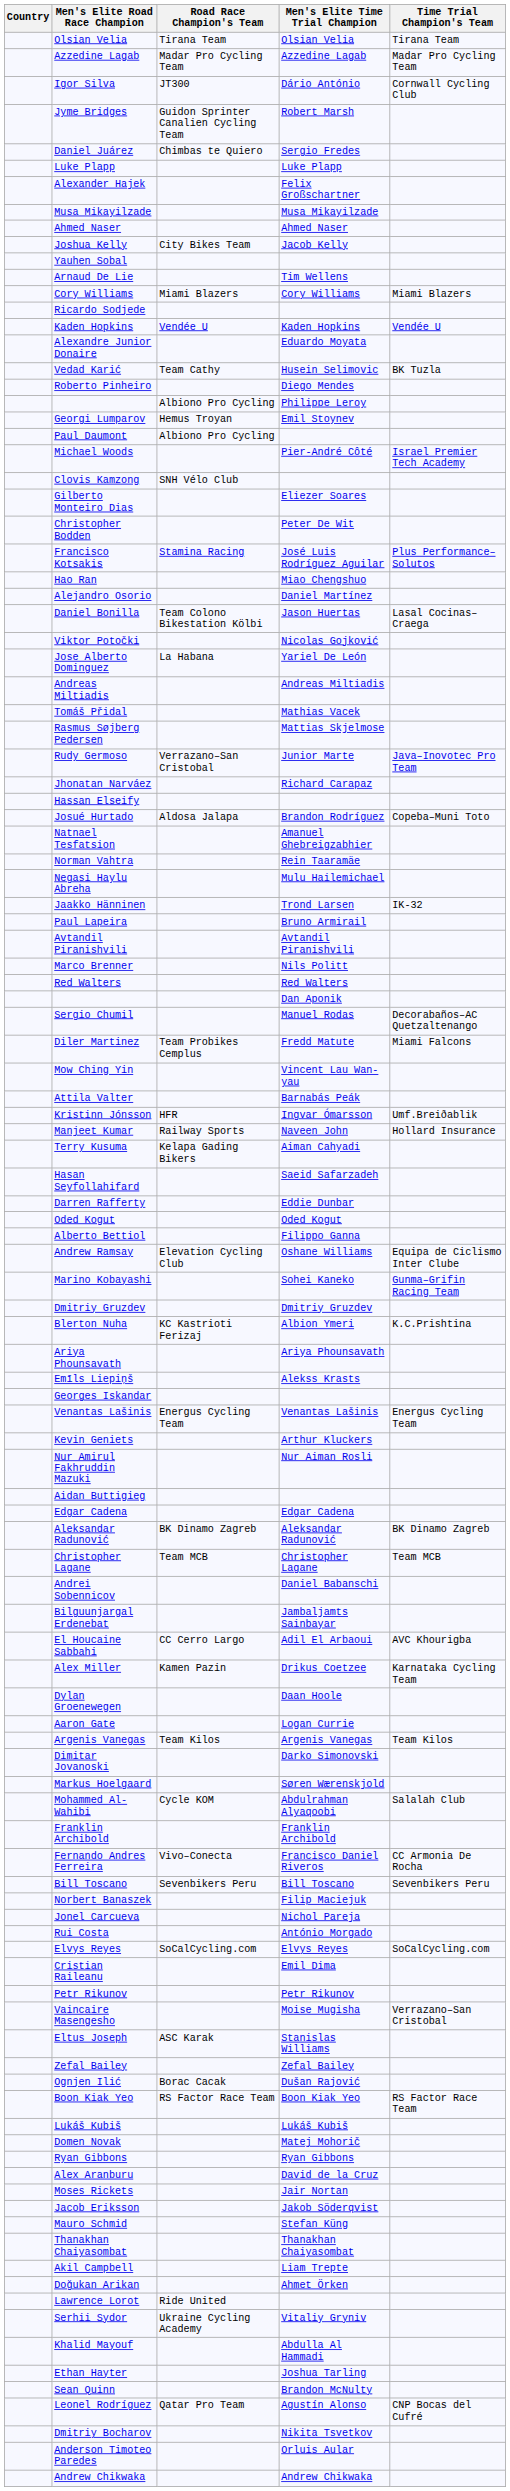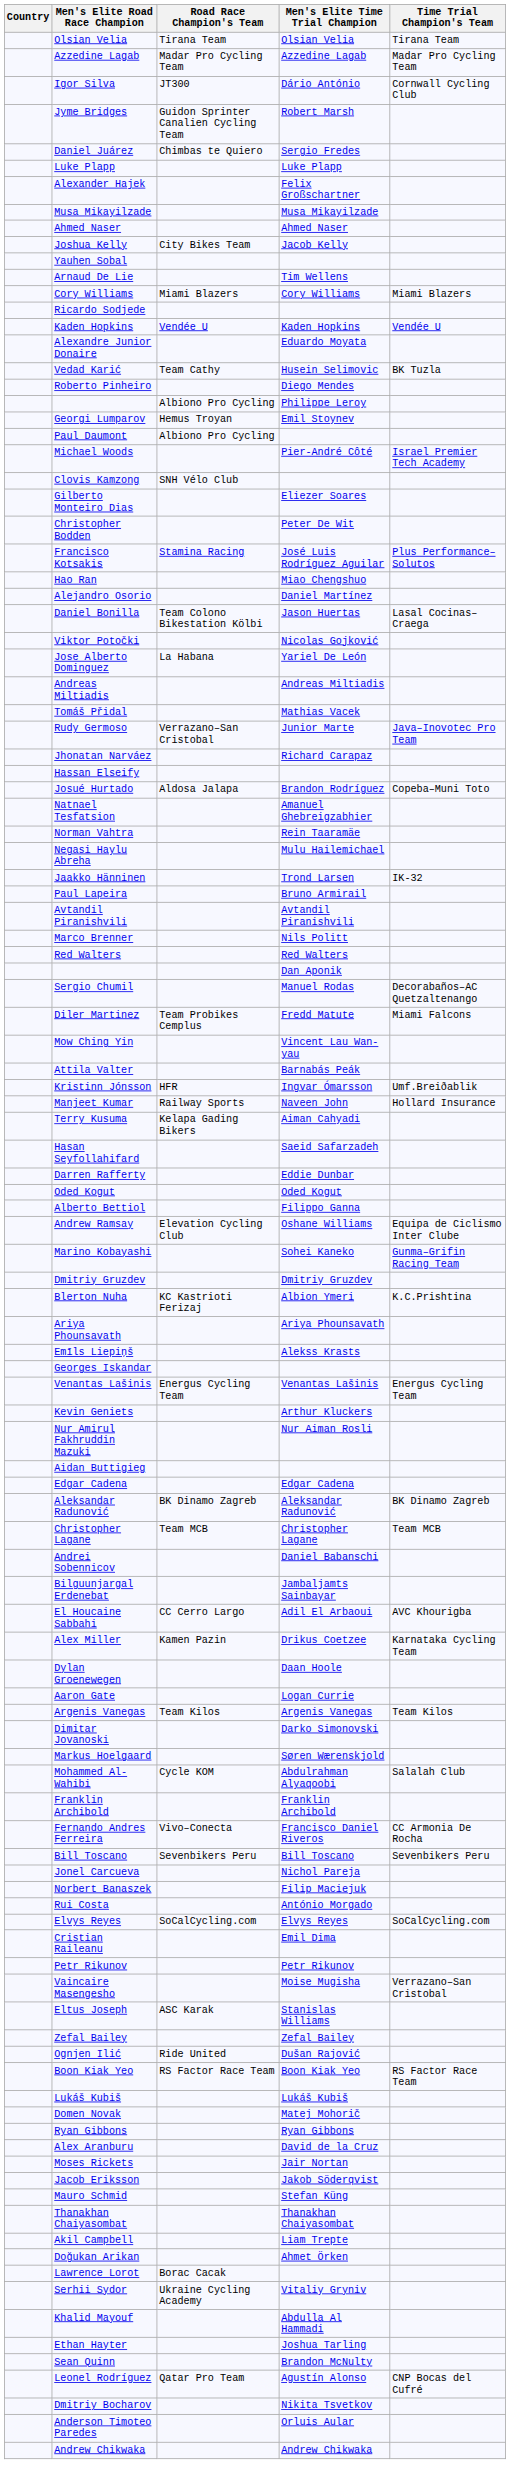 <table class="wikitable sortable"  style="background:#f7f8ff; font-size:95%; border:gray solid 1px;">
 <tr style="background:#ccc; text-align:center;">
 <th>Country</th>
 <th>Men's Elite Road Race Champion</th>
 <th>Road Race Champion's Team</th>
 <th>Men's Elite Time Trial Champion</th>
 <th>Time Trial Champion's Team</th>
 </tr>
 <tr style="vertical-align:top;">
 <td></td>
 <td><a href='#'>Olsian Velia</a></td>
 <td>Tirana Team</td>
 <td><a href='#'>Olsian Velia</a></td>
 <td>Tirana Team</td>
 </tr>
 <tr style="vertical-align:top;">
 <td></td>
 <td><a href='#'>Azzedine Lagab</a></td>
 <td>Madar Pro Cycling Team</td>
 <td><a href='#'>Azzedine Lagab</a></td>
 <td>Madar Pro Cycling Team</td>
 </tr>
 <tr style="vertical-align:top;">
 <td></td>
 <td><a href='#'>Igor Silva</a></td>
 <td>JT300</td>
 <td><a href='#'>Dário António</a></td>
 <td>Cornwall Cycling Club</td>
 </tr>
 <tr style="vertical-align:top;">
 <td></td>
 <td><a href='#'>Jyme Bridges</a></td>
 <td>Guidon Sprinter Canalien Cycling Team</td>
 <td><a href='#'>Robert Marsh</a></td>
 <td></td>
 </tr>
 <tr style="vertical-align:top;">
 <td></td>
 <td><a href='#'>Daniel Juárez</a></td>
 <td>Chimbas te Quiero</td>
 <td><a href='#'>Sergio Fredes</a></td>
 <td></td>
 </tr>
 <tr style="vertical-align:top;">
 <td></td>
 <td><a href='#'>Luke Plapp</a></td>
 <td></td>
 <td><a href='#'>Luke Plapp</a></td>
 <td></td>
 </tr>
 <tr style="vertical-align:top;">
 <td></td>
 <td><a href='#'>Alexander Hajek</a></td>
 <td></td>
 <td><a href='#'>Felix Großschartner</a></td>
 <td></td>
 </tr>
 <tr style="vertical-align:top;">
 <td></td>
 <td><a href='#'>Musa Mikayilzade</a></td>
 <td></td>
 <td><a href='#'>Musa Mikayilzade</a></td>
 <td></td>
 </tr>
 <tr style="vertical-align:top;">
 <td></td>
 <td><a href='#'>Ahmed Naser</a></td>
 <td></td>
 <td><a href='#'>Ahmed Naser</a></td>
 <td></td>
 </tr>
 <tr style="vertical-align:top;">
 <td></td>
 <td><a href='#'>Joshua Kelly</a></td>
 <td>City Bikes Team</td>
 <td><a href='#'>Jacob Kelly</a></td>
 <td></td>
 </tr>
 <tr style="vertical-align:top;">
 <td></td>
 <td><a href='#'>Yauhen Sobal</a></td>
 <td></td>
 <td></td>
 <td></td>
 </tr>
 <tr style="vertical-align:top;">
 <td></td>
 <td><a href='#'>Arnaud De Lie</a></td>
 <td></td>
 <td><a href='#'>Tim Wellens</a></td>
 <td></td>
 </tr>
 <tr style="vertical-align:top;">
 <td></td>
 <td><a href='#'>Cory Williams</a></td>
 <td>Miami Blazers</td>
 <td><a href='#'>Cory Williams</a></td>
 <td>Miami Blazers</td>
 </tr>
 <tr style="vertical-align:top;">
 <td></td>
 <td><a href='#'>Ricardo Sodjede</a></td>
 <td></td>
 <td></td>
 <td></td>
 </tr>
 <tr style="vertical-align:top;">
 <td></td>
 <td><a href='#'>Kaden Hopkins</a></td>
 <td><a href='#'>Vendée U</a></td>
 <td><a href='#'>Kaden Hopkins</a></td>
 <td><a href='#'>Vendée U</a></td>
 </tr>
 <tr style="vertical-align:top;">
 <td></td>
 <td><a href='#'>Alexandre Junior Donaire</a></td>
 <td></td>
 <td><a href='#'>Eduardo Moyata</a></td>
 <td></td>
 </tr>
 <tr style="vertical-align:top;">
 <td></td>
 <td><a href='#'>Vedad Karić</a></td>
 <td>Team Cathy</td>
 <td><a href='#'>Husein Selimovic</a></td>
 <td>BK Tuzla</td>
 </tr>
 <tr style="vertical-align:top;">
 <td></td>
 <td><a href='#'>Roberto Pinheiro</a></td>
 <td></td>
 <td><a href='#'>Diego Mendes</a></td>
 <td></td>
 </tr>
 <tr style="vertical-align:top;">
 <td></td>
 <td></td>
 <td>Albiono Pro Cycling</td>
 <td><a href='#'>Philippe Leroy</a></td>
 <td></td>
 </tr>
 <tr style="vertical-align:top;">
 <td></td>
 <td><a href='#'>Georgi Lumparov</a></td>
 <td>Hemus Troyan</td>
 <td><a href='#'>Emil Stoynev</a></td>
 <td></td>
 </tr>
 <tr style="vertical-align:top;">
 <td></td>
 <td><a href='#'>Paul Daumont</a></td>
 <td>Albiono Pro Cycling</td>
 <td></td>
 <td></td>
 </tr>
 <tr style="vertical-align:top;">
 <td></td>
 <td><a href='#'>Michael Woods</a></td>
 <td></td>
 <td><a href='#'>Pier-André Côté</a></td>
 <td><a href='#'>Israel Premier Tech Academy</a></td>
 </tr>
 <tr style="vertical-align:top;">
 <td></td>
 <td><a href='#'>Clovis Kamzong</a></td>
 <td>SNH Vélo Club</td>
 <td></td>
 <td></td>
 </tr>
 <tr style="vertical-align:top;">
 <td></td>
 <td><a href='#'>Gilberto Monteiro Dias</a></td>
 <td></td>
 <td><a href='#'>Eliezer Soares</a></td>
 <td></td>
 </tr>
 <tr style="vertical-align:top;">
 <td></td>
 <td><a href='#'>Christopher Bodden</a></td>
 <td></td>
 <td><a href='#'>Peter De Wit</a></td>
 <td></td>
 </tr>
 <tr style="vertical-align:top;">
 <td></td>
 <td><a href='#'>Francisco Kotsakis</a></td>
 <td><a href='#'>Stamina Racing</a></td>
 <td><a href='#'>José Luis Rodríguez Aguilar</a></td>
 <td><a href='#'>Plus Performance–Solutos</a></td>
 </tr>
 <tr style="vertical-align:top;">
 <td></td>
 <td><a href='#'>Hao Ran</a></td>
 <td></td>
 <td><a href='#'>Miao Chengshuo</a></td>
 <td></td>
 </tr>
 <tr style="vertical-align:top;">
 <td></td>
 <td><a href='#'>Alejandro Osorio</a></td>
 <td></td>
 <td><a href='#'>Daniel Martínez</a></td>
 <td></td>
 </tr>
 <tr style="vertical-align:top;">
 <td></td>
 <td><a href='#'>Daniel Bonilla</a></td>
 <td>Team Colono Bikestation Kölbi</td>
 <td><a href='#'>Jason Huertas</a></td>
 <td>Lasal Cocinas–Craega</td>
 </tr>
 <tr style="vertical-align:top;">
 <td></td>
 <td><a href='#'>Viktor Potočki</a></td>
 <td></td>
 <td><a href='#'>Nicolas Gojković</a></td>
 <td></td>
 </tr>
 <tr style="vertical-align:top;">
 <td></td>
 <td><a href='#'>Jose Alberto Dominguez</a></td>
 <td>La Habana</td>
 <td><a href='#'>Yariel De León</a></td>
 <td></td>
 </tr>
 <tr style="vertical-align:top;">
 <td></td>
 <td><a href='#'>Andreas Miltiadis</a></td>
 <td></td>
 <td><a href='#'>Andreas Miltiadis</a></td>
 <td></td>
 </tr>
 <tr style="vertical-align:top;">
 <td></td>
 <td><a href='#'>Tomáš Přidal</a></td>
 <td></td>
 <td><a href='#'>Mathias Vacek</a></td>
-<td></td>
-</tr>
-<tr style="vertical-align:top;">
-<td></td>
-<td><a href='#'>Rasmus Søjberg Pedersen</a></td>
-<td></td>
-<td><a href='#'>Mattias Skjelmose</a></td>
 <td></td>
 </tr>
 <tr style="vertical-align:top;">
 <td></td>
 <td><a href='#'>Rudy Germoso</a></td>
 <td>Verrazano–San Cristobal</td>
 <td><a href='#'>Junior Marte</a></td>
 <td><a href='#'>Java–Inovotec Pro Team</a></td>
 </tr>
 <tr style="vertical-align:top;">
 <td></td>
 <td><a href='#'>Jhonatan Narváez</a></td>
 <td></td>
 <td><a href='#'>Richard Carapaz</a></td>
 <td></td>
 </tr>
 <tr style="vertical-align:top;">
 <td></td>
 <td><a href='#'>Hassan Elseify</a></td>
 <td></td>
 <td></td>
 <td></td>
 </tr>
 <tr style="vertical-align:top;">
 <td></td>
 <td><a href='#'>Josué Hurtado</a></td>
 <td>Aldosa Jalapa</td>
 <td><a href='#'>Brandon Rodríguez</a></td>
 <td>Copeba–Muni Toto</td>
 </tr>
 <tr style="vertical-align:top;">
 <td></td>
 <td><a href='#'>Natnael Tesfatsion</a></td>
 <td></td>
 <td><a href='#'>Amanuel Ghebreigzabhier</a></td>
 <td></td>
 </tr>
 <tr style="vertical-align:top;">
 <td></td>
 <td><a href='#'>Norman Vahtra</a></td>
 <td></td>
 <td><a href='#'>Rein Taaramäe</a></td>
 <td></td>
 </tr>
 <tr style="vertical-align:top;">
 <td></td>
 <td><a href='#'>Negasi Haylu Abreha</a></td>
 <td></td>
 <td><a href='#'>Mulu Hailemichael</a></td>
 <td></td>
 </tr>
 <tr style="vertical-align:top;">
 <td></td>
 <td><a href='#'>Jaakko Hänninen</a></td>
 <td></td>
 <td><a href='#'>Trond Larsen</a></td>
 <td>IK-32</td>
 </tr>
 <tr style="vertical-align:top;">
 <td></td>
 <td><a href='#'>Paul Lapeira</a></td>
 <td></td>
 <td><a href='#'>Bruno Armirail</a></td>
 <td></td>
 </tr>
 <tr style="vertical-align:top;">
 <td></td>
 <td><a href='#'>Avtandil Piranishvili</a></td>
 <td></td>
 <td><a href='#'>Avtandil Piranishvili</a></td>
 <td></td>
 </tr>
 <tr style="vertical-align:top;">
 <td></td>
 <td><a href='#'>Marco Brenner</a></td>
 <td></td>
 <td><a href='#'>Nils Politt</a></td>
 <td></td>
 </tr>
 <tr style="vertical-align:top;">
 <td></td>
 <td><a href='#'>Red Walters</a></td>
 <td></td>
 <td><a href='#'>Red Walters</a></td>
 <td></td>
 </tr>
 <tr style="vertical-align:top;">
 <td></td>
 <td></td>
 <td></td>
 <td><a href='#'>Dan Aponik</a></td>
 <td></td>
 </tr>
 <tr style="vertical-align:top;">
 <td></td>
 <td><a href='#'>Sergio Chumil</a></td>
 <td></td>
 <td><a href='#'>Manuel Rodas</a></td>
 <td>Decorabaños–AC Quetzaltenango</td>
 </tr>
 <tr style="vertical-align:top;">
 <td></td>
 <td><a href='#'>Diler Martinez</a></td>
 <td>Team Probikes Cemplus</td>
 <td><a href='#'>Fredd Matute</a></td>
 <td>Miami Falcons</td>
 </tr>
 <tr style="vertical-align:top;">
 <td></td>
 <td><a href='#'>Mow Ching Yin</a></td>
 <td></td>
 <td><a href='#'>Vincent Lau Wan-yau</a></td>
 <td></td>
 </tr>
 <tr style="vertical-align:top;">
 <td></td>
 <td><a href='#'>Attila Valter</a></td>
 <td></td>
 <td><a href='#'>Barnabás Peák</a></td>
 <td></td>
 </tr>
 <tr style="vertical-align:top;">
 <td></td>
 <td><a href='#'>Kristinn Jónsson</a></td>
 <td>HFR</td>
 <td><a href='#'>Ingvar Ómarsson</a></td>
 <td>Umf.Breiðablik</td>
 </tr>
 <tr style="vertical-align:top;">
 <td></td>
 <td><a href='#'>Manjeet Kumar</a></td>
 <td>Railway Sports</td>
 <td><a href='#'>Naveen John</a></td>
 <td>Hollard Insurance</td>
 </tr>
 <tr style="vertical-align:top;">
 <td></td>
 <td><a href='#'>Terry Kusuma</a></td>
 <td>Kelapa Gading Bikers</td>
 <td><a href='#'>Aiman Cahyadi</a></td>
 <td></td>
 </tr>
 <tr style="vertical-align:top;">
 <td></td>
 <td><a href='#'>Hasan Seyfollahifard</a></td>
 <td></td>
 <td><a href='#'>Saeid Safarzadeh</a></td>
 <td></td>
 </tr>
 <tr style="vertical-align:top;">
 <td></td>
 <td><a href='#'>Darren Rafferty</a></td>
 <td></td>
 <td><a href='#'>Eddie Dunbar</a></td>
 <td></td>
 </tr>
 <tr style="vertical-align:top;">
 <td></td>
 <td><a href='#'>Oded Kogut</a></td>
 <td></td>
 <td><a href='#'>Oded Kogut</a></td>
 <td></td>
 </tr>
 <tr style="vertical-align:top;">
 <td></td>
 <td><a href='#'>Alberto Bettiol</a></td>
 <td></td>
 <td><a href='#'>Filippo Ganna</a></td>
 <td></td>
 </tr>
 <tr style="vertical-align:top;">
 <td></td>
 <td><a href='#'>Andrew Ramsay</a></td>
 <td>Elevation Cycling Club</td>
 <td><a href='#'>Oshane Williams</a></td>
 <td>Equipa de Ciclismo Inter Clube</td>
 </tr>
 <tr style="vertical-align:top;">
 <td></td>
 <td><a href='#'>Marino Kobayashi</a></td>
 <td></td>
 <td><a href='#'>Sohei Kaneko</a></td>
 <td><a href='#'>Gunma–Grifin Racing Team</a></td>
 </tr>
 <tr style="vertical-align:top;">
 <td></td>
 <td><a href='#'>Dmitriy Gruzdev</a></td>
 <td></td>
 <td><a href='#'>Dmitriy Gruzdev</a></td>
 <td></td>
 </tr>
 <tr style="vertical-align:top;">
 <td></td>
 <td><a href='#'>Blerton Nuha</a></td>
 <td>KC Kastrioti Ferizaj</td>
 <td><a href='#'>Albion Ymeri</a></td>
 <td>K.C.Prishtina</td>
 </tr>
 <tr style="vertical-align:top;">
 <td></td>
 <td><a href='#'>Ariya Phounsavath</a></td>
 <td></td>
 <td><a href='#'>Ariya Phounsavath</a></td>
 <td></td>
 </tr>
 <tr style="vertical-align:top;">
 <td></td>
 <td><a href='#'>Emīls Liepiņš</a></td>
 <td></td>
 <td><a href='#'>Alekss Krasts</a></td>
 <td></td>
 </tr>
 <tr style="vertical-align:top;">
 <td></td>
 <td><a href='#'>Georges Iskandar</a></td>
 <td></td>
 <td></td>
 <td></td>
 </tr>
 <tr style="vertical-align:top;">
 <td></td>
 <td><a href='#'>Venantas Lašinis</a></td>
 <td>Energus Cycling Team</td>
 <td><a href='#'>Venantas Lašinis</a></td>
 <td>Energus Cycling Team</td>
 </tr>
 <tr style="vertical-align:top;">
 <td></td>
 <td><a href='#'>Kevin Geniets</a></td>
 <td></td>
 <td><a href='#'>Arthur Kluckers</a></td>
 <td></td>
 </tr>
 <tr style="vertical-align:top;">
 <td></td>
 <td><a href='#'>Nur Amirul Fakhruddin Mazuki</a></td>
 <td></td>
 <td><a href='#'>Nur Aiman Rosli</a></td>
 <td></td>
 </tr>
 <tr style="vertical-align:top;">
 <td></td>
 <td><a href='#'>Aidan Buttigieg</a></td>
 <td></td>
 <td></td>
 <td></td>
 </tr>
 <tr style="vertical-align:top;">
 <td></td>
 <td><a href='#'>Edgar Cadena</a></td>
 <td></td>
 <td><a href='#'>Edgar Cadena</a></td>
 <td></td>
 </tr>
 <tr style="vertical-align:top;">
 <td></td>
 <td><a href='#'>Aleksandar Radunović</a></td>
 <td>BK Dinamo Zagreb</td>
 <td><a href='#'>Aleksandar Radunović</a></td>
 <td>BK Dinamo Zagreb</td>
 </tr>
 <tr style="vertical-align:top;">
 <td></td>
 <td><a href='#'>Christopher Lagane</a></td>
 <td>Team MCB</td>
 <td><a href='#'>Christopher Lagane</a></td>
 <td>Team MCB</td>
 </tr>
 <tr style="vertical-align:top;">
 <td></td>
 <td><a href='#'>Andrei Sobennicov</a></td>
 <td></td>
 <td><a href='#'>Daniel Babanschi</a></td>
 <td></td>
 </tr>
 <tr style="vertical-align:top;">
 <td></td>
 <td><a href='#'>Bilguunjargal Erdenebat</a></td>
 <td></td>
 <td><a href='#'>Jambaljamts Sainbayar</a></td>
 <td></td>
 </tr>
 <tr style="vertical-align:top;">
 <td></td>
 <td><a href='#'>El Houcaine Sabbahi</a></td>
 <td>CC Cerro Largo</td>
 <td><a href='#'>Adil El Arbaoui</a></td>
 <td>AVC Khourigba</td>
 </tr>
 <tr style="vertical-align:top;">
 <td></td>
 <td><a href='#'>Alex Miller</a></td>
 <td>Kamen Pazin</td>
 <td><a href='#'>Drikus Coetzee</a></td>
 <td>Karnataka Cycling Team</td>
 </tr>
 <tr style="vertical-align:top;">
 <td></td>
 <td><a href='#'>Dylan Groenewegen</a></td>
 <td></td>
 <td><a href='#'>Daan Hoole</a></td>
 <td></td>
 </tr>
 <tr style="vertical-align:top;">
 <td></td>
 <td><a href='#'>Aaron Gate</a></td>
 <td></td>
 <td><a href='#'>Logan Currie</a></td>
 <td></td>
 </tr>
 <tr style="vertical-align:top;">
 <td></td>
 <td><a href='#'>Argenis Vanegas</a></td>
 <td>Team Kilos</td>
 <td><a href='#'>Argenis Vanegas</a></td>
 <td>Team Kilos</td>
 </tr>
 <tr style="vertical-align:top;">
 <td></td>
 <td><a href='#'>Dimitar Jovanoski</a></td>
 <td></td>
 <td><a href='#'>Darko Simonovski</a></td>
 <td></td>
 </tr>
 <tr style="vertical-align:top;">
 <td></td>
 <td><a href='#'>Markus Hoelgaard</a></td>
 <td></td>
 <td><a href='#'>Søren Wærenskjold</a></td>
 <td></td>
 </tr>
 <tr style="vertical-align:top;">
 <td></td>
 <td><a href='#'>Mohammed Al-Wahibi</a></td>
 <td>Cycle KOM</td>
 <td><a href='#'>Abdulrahman Alyaqoobi</a></td>
 <td>Salalah Club</td>
 </tr>
 <tr style="vertical-align:top;">
 <td></td>
 <td><a href='#'>Franklin Archibold</a></td>
 <td></td>
 <td><a href='#'>Franklin Archibold</a></td>
 <td></td>
 </tr>
 <tr style="vertical-align:top;">
 <td></td>
 <td><a href='#'>Fernando Andres Ferreira</a></td>
 <td>Vivo–Conecta</td>
 <td><a href='#'>Francisco Daniel Riveros</a></td>
 <td>CC Armonia De Rocha</td>
 </tr>
 <tr style="vertical-align:top;">
 <td></td>
 <td><a href='#'>Bill Toscano</a></td>
 <td>Sevenbikers Peru</td>
 <td><a href='#'>Bill Toscano</a></td>
 <td>Sevenbikers Peru</td>
 </tr>
 <tr style="vertical-align:top;">
 <td></td>
-<td><a href='#'>Norbert Banaszek</a></td>
+<td><a href='#'>Jonel Carcueva</a></td>
 <td></td>
-<td><a href='#'>Filip Maciejuk</a></td>
+<td><a href='#'>Nichol Pareja</a></td>
 <td></td>
 </tr>
 <tr style="vertical-align:top;">
 <td></td>
-<td><a href='#'>Jonel Carcueva</a></td>
+<td><a href='#'>Norbert Banaszek</a></td>
 <td></td>
-<td><a href='#'>Nichol Pareja</a></td>
+<td><a href='#'>Filip Maciejuk</a></td>
 <td></td>
 </tr>
 <tr style="vertical-align:top;">
 <td></td>
 <td><a href='#'>Rui Costa</a></td>
 <td></td>
 <td><a href='#'>António Morgado</a></td>
 <td></td>
 </tr>
 <tr style="vertical-align:top;">
 <td></td>
 <td><a href='#'>Elvys Reyes</a></td>
 <td>SoCalCycling.com</td>
 <td><a href='#'>Elvys Reyes</a></td>
 <td>SoCalCycling.com</td>
 </tr>
 <tr style="vertical-align:top;">
 <td></td>
 <td><a href='#'>Cristian Raileanu</a></td>
 <td></td>
 <td><a href='#'>Emil Dima</a></td>
 <td></td>
 </tr>
 <tr style="vertical-align:top;">
 <td></td>
 <td><a href='#'>Petr Rikunov</a></td>
 <td></td>
 <td><a href='#'>Petr Rikunov</a></td>
 <td></td>
 </tr>
 <tr style="vertical-align:top;">
 <td></td>
 <td><a href='#'>Vaincaire Masengesho</a></td>
 <td></td>
 <td><a href='#'>Moise Mugisha</a></td>
 <td>Verrazano–San Cristobal</td>
 </tr>
 <tr style="vertical-align:top;">
 <td></td>
 <td><a href='#'>Eltus Joseph</a></td>
 <td>ASC Karak</td>
 <td><a href='#'>Stanislas Williams</a></td>
 <td></td>
 </tr>
 <tr style="vertical-align:top;">
 <td></td>
 <td><a href='#'>Zefal Bailey</a></td>
 <td></td>
 <td><a href='#'>Zefal Bailey</a></td>
 <td></td>
 </tr>
 <tr style="vertical-align:top;">
 <td></td>
 <td><a href='#'>Ognjen Ilić</a></td>
-<td>Borac Cacak</td>
+<td>Ride United</td>
 <td><a href='#'>Dušan Rajović</a></td>
 <td></td>
 </tr>
 <tr style="vertical-align:top;">
 <td></td>
 <td><a href='#'>Boon Kiak Yeo</a></td>
 <td>RS Factor Race Team</td>
 <td><a href='#'>Boon Kiak Yeo</a></td>
 <td>RS Factor Race Team</td>
 </tr>
 <tr style="vertical-align:top;">
 <td></td>
 <td><a href='#'>Lukáš Kubiš</a></td>
 <td></td>
 <td><a href='#'>Lukáš Kubiš</a></td>
 <td></td>
 </tr>
 <tr style="vertical-align:top;">
 <td></td>
 <td><a href='#'>Domen Novak</a></td>
 <td></td>
 <td><a href='#'>Matej Mohorič</a></td>
 <td></td>
 </tr>
 <tr style="vertical-align:top;">
 <td></td>
 <td><a href='#'>Ryan Gibbons</a></td>
 <td></td>
 <td><a href='#'>Ryan Gibbons</a></td>
 <td></td>
 </tr>
 <tr style="vertical-align:top;">
 <td></td>
 <td><a href='#'>Alex Aranburu</a></td>
 <td></td>
 <td><a href='#'>David de la Cruz</a></td>
 <td></td>
 </tr>
 <tr style="vertical-align:top;">
 <td></td>
 <td><a href='#'>Moses Rickets</a></td>
 <td></td>
 <td><a href='#'>Jair Nortan</a></td>
 <td></td>
 </tr>
 <tr style="vertical-align:top;">
 <td></td>
 <td><a href='#'>Jacob Eriksson</a></td>
 <td></td>
 <td><a href='#'>Jakob Söderqvist</a></td>
 <td></td>
 </tr>
 <tr style="vertical-align:top;">
 <td></td>
 <td><a href='#'>Mauro Schmid</a></td>
 <td></td>
 <td><a href='#'>Stefan Küng</a></td>
 <td></td>
 </tr>
 <tr style="vertical-align:top;">
 <td></td>
 <td><a href='#'>Thanakhan Chaiyasombat</a></td>
 <td></td>
 <td><a href='#'>Thanakhan Chaiyasombat</a></td>
 <td></td>
 </tr>
 <tr style="vertical-align:top;">
 <td></td>
 <td><a href='#'>Akil Campbell</a></td>
 <td></td>
 <td><a href='#'>Liam Trepte</a></td>
 <td></td>
 </tr>
 <tr style="vertical-align:top;">
 <td></td>
 <td><a href='#'>Doğukan Arikan</a></td>
 <td></td>
 <td><a href='#'>Ahmet Örken</a></td>
 <td></td>
 </tr>
 <tr style="vertical-align:top;">
 <td></td>
 <td><a href='#'>Lawrence Lorot</a></td>
-<td>Ride United</td>
+<td>Borac Cacak</td>
 <td></td>
 <td></td>
 </tr>
 <tr style="vertical-align:top;">
 <td></td>
 <td><a href='#'>Serhii Sydor</a></td>
 <td>Ukraine Cycling Academy</td>
 <td><a href='#'>Vitaliy Gryniv</a></td>
 <td></td>
 </tr>
 <tr style="vertical-align:top;">
 <td></td>
 <td><a href='#'>Khalid Mayouf</a></td>
 <td></td>
 <td><a href='#'>Abdulla Al Hammadi</a></td>
 <td></td>
 </tr>
 <tr style="vertical-align:top;">
 <td></td>
 <td><a href='#'>Ethan Hayter</a></td>
 <td></td>
 <td><a href='#'>Joshua Tarling</a></td>
 <td></td>
 </tr>
 <tr style="vertical-align:top;">
 <td></td>
 <td><a href='#'>Sean Quinn</a></td>
 <td></td>
 <td><a href='#'>Brandon McNulty</a></td>
 <td></td>
 </tr>
 <tr style="vertical-align:top;">
 <td></td>
 <td><a href='#'>Leonel Rodríguez</a></td>
 <td>Qatar Pro Team</td>
 <td><a href='#'>Agustín Alonso</a></td>
 <td>CNP Bocas del Cufré</td>
 </tr>
 <tr style="vertical-align:top;">
 <td></td>
 <td><a href='#'>Dmitriy Bocharov</a></td>
 <td></td>
 <td><a href='#'>Nikita Tsvetkov</a></td>
 <td></td>
 </tr>
 <tr style="vertical-align:top;">
 <td></td>
 <td><a href='#'>Anderson Timoteo Paredes</a></td>
 <td></td>
 <td><a href='#'>Orluis Aular</a></td>
 <td></td>
 </tr>
 <tr style="vertical-align:top;">
 <td></td>
 <td><a href='#'>Andrew Chikwaka</a></td>
 <td></td>
 <td><a href='#'>Andrew Chikwaka</a></td>
 <td></td>
 </tr>
 </table>
